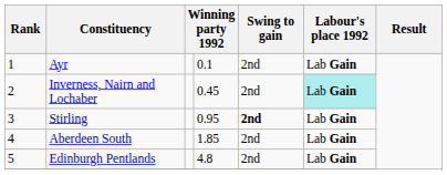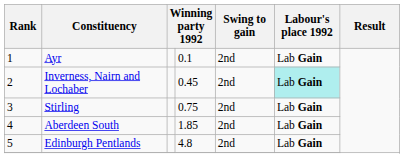 <table class="wikitable" style="width:550px">
 <tr>
 <th style="width:50px;">Rank</th>
 <th style="width:225px;">Constituency</th>
 <th colspan="2" style="width:175px;">Winning party 1992</th>
 <th style="width:100px;">Swing to gain</th>
 <th style="width:100px;">Labour's place 1992</th>
 <th style="width:100px;">Result</th>
 </tr>
 <tr>
 <td>1</td>
 <td><a href='#'>Ayr</a></td>
 <td></td>
 <td>0.1</td>
 <td>2nd</td>
 <td>Lab <strong>Gain</strong></td>
 </tr>
 <tr>
 <td>2</td>
 <td><a href='#'>Inverness, Nairn and Lochaber</a></td>
 <td></td>
 <td>0.45</td>
 <td>2nd</td>
 <td style="background: paleturquoise;">Lab <strong>Gain</strong></td>
 </tr>
 <tr>
 <td>3</td>
 <td><a href='#'>Stirling</a></td>
 <td></td>
-<td>0.95</td>
-<td><strong>2nd</strong></td>
+<td>0.75</td>
+<td>2nd</td>
 <td>Lab <strong>Gain</strong></td>
 </tr>
 <tr>
 <td>4</td>
 <td><a href='#'>Aberdeen South</a></td>
 <td></td>
 <td>1.85</td>
 <td>2nd</td>
 <td>Lab <strong>Gain</strong></td>
 </tr>
 <tr>
 <td>5</td>
 <td><a href='#'>Edinburgh Pentlands</a></td>
 <td></td>
 <td>4.8</td>
 <td>2nd</td>
 <td>Lab <strong>Gain</strong></td>
 </tr>
 <tr>
 </tr>
 </table>
